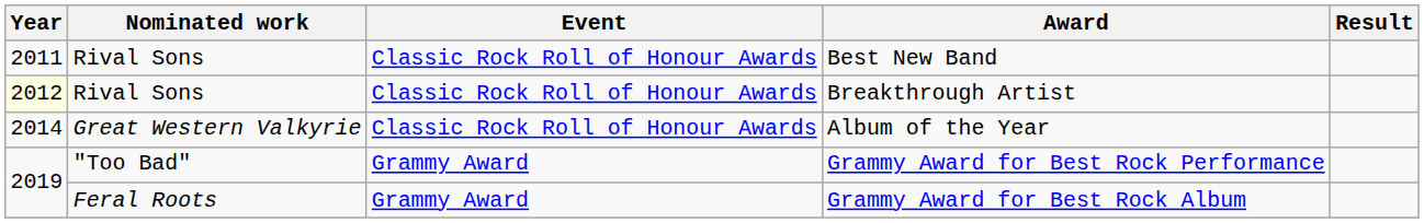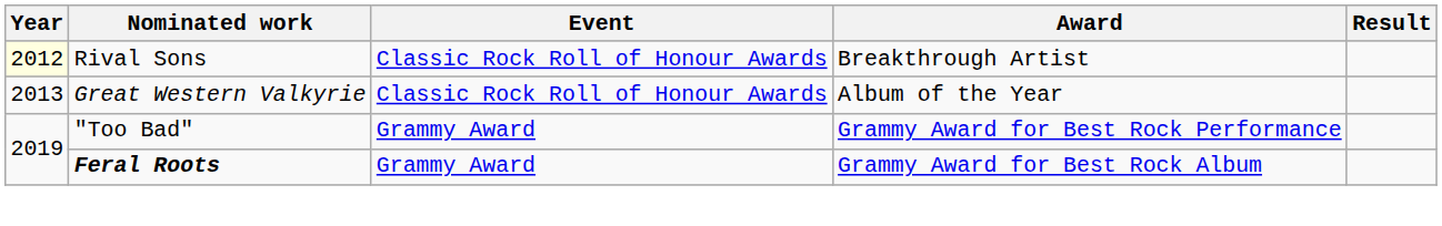 <table class="wikitable">
 <tr>
 <th style="text-align:center;">Year</th>
 <th style="text-align:center;">Nominated work</th>
 <th style="text-align:center;">Event</th>
 <th style="text-align:center;">Award</th>
 <th style="text-align:center;">Result</th>
 </tr>
 <tr>
-<td rowspan="1">2011</td>
-<td>Rival Sons</td>
-<td rowspan="1"><a href='#'>Classic Rock Roll of Honour Awards</a></td>
-<td>Best New Band</td>
-<td></td>
-</tr>
-<tr>
 <td rowspan="1" style="background: lightyellow;">2012</td>
 <td>Rival Sons</td>
 <td rowspan="1"><a href='#'>Classic Rock Roll of Honour Awards</a></td>
 <td>Breakthrough Artist</td>
 <td></td>
 </tr>
 <tr>
-<td rowspan="1">2014</td>
+<td rowspan="1">2013</td>
 <td><em>Great Western Valkyrie</em></td>
 <td rowspan="1"><a href='#'>Classic Rock Roll of Honour Awards</a></td>
 <td>Album of the Year</td>
 <td></td>
 </tr>
 <tr>
 <td rowspan="2">2019</td>
 <td>"Too Bad"</td>
 <td rowspan="1"><a href='#'>Grammy Award</a></td>
 <td><a href='#'>Grammy Award for Best Rock Performance</a></td>
 <td></td>
 </tr>
 <tr>
-<td><em>Feral Roots</em></td>
+<td><strong><em>Feral Roots</em></strong></td>
 <td rowspan="1"><a href='#'>Grammy Award</a></td>
 <td><a href='#'>Grammy Award for Best Rock Album</a></td>
 <td></td>
 </tr>
 </table>
